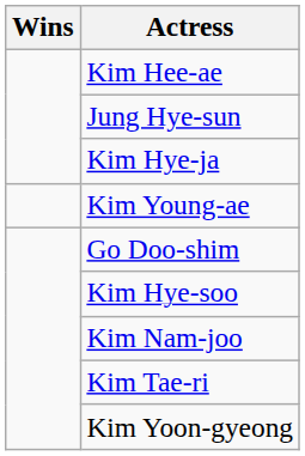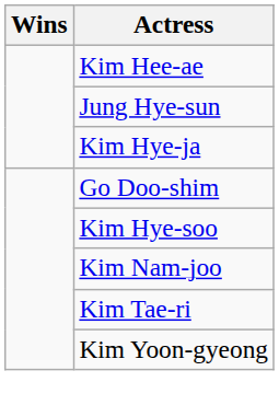 <table class="wikitable">
 <tr>
 <th>Wins</th>
 <th>Actress</th>
 </tr>
 <tr>
 <td rowspan="3"></td>
 <td><a href='#'>Kim Hee-ae</a></td>
 </tr>
 <tr>
 <td><a href='#'>Jung Hye-sun</a></td>
 </tr>
 <tr>
 <td><a href='#'>Kim Hye-ja</a></td>
-</tr>
-<tr>
-<td></td>
-<td><a href='#'>Kim Young-ae</a></td>
 </tr>
 <tr>
 <td rowspan="5"></td>
 <td><a href='#'>Go Doo-shim</a></td>
 </tr>
 <tr>
 <td><a href='#'>Kim Hye-soo</a></td>
 </tr>
 <tr>
 <td><a href='#'>Kim Nam-joo</a></td>
 </tr>
 <tr>
 <td><a href='#'>Kim Tae-ri</a></td>
 </tr>
 <tr>
 <td>Kim Yoon-gyeong</td>
 </tr>
 </table>
